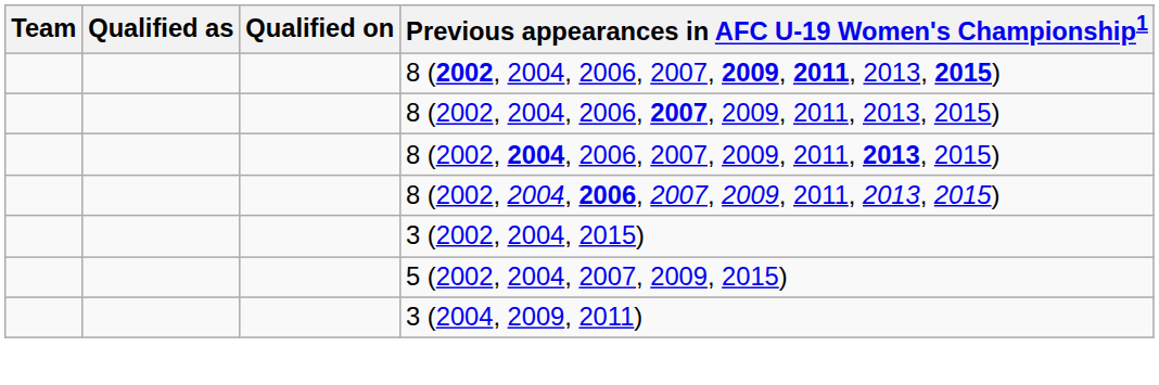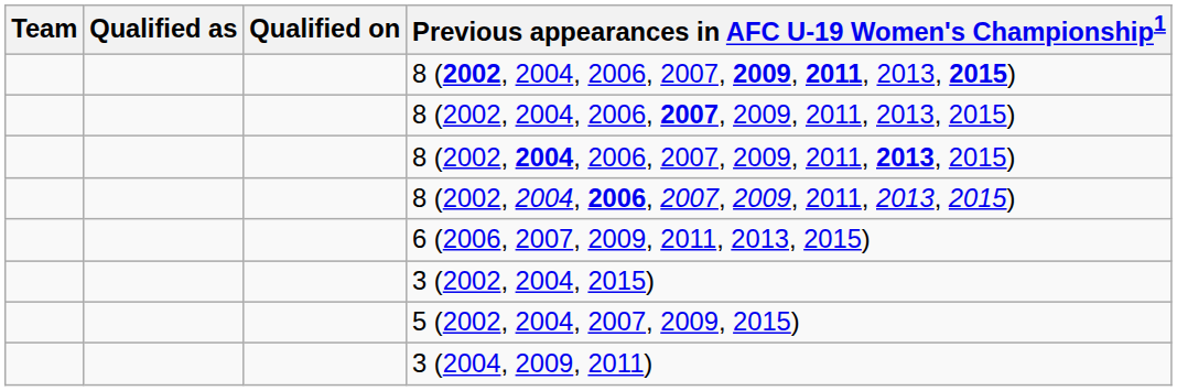 <table class="wikitable sortable">
 <tr>
 <th>Team</th>
 <th>Qualified as</th>
 <th>Qualified on</th>
 <th data-sort-type="number">Previous appearances in <a href='#'>AFC U-19 Women's Championship</a><sup><strong><a href='#'>1</a></strong></sup></th>
 </tr>
 <tr>
 <td></td>
 <td></td>
 <td></td>
 <td>8 (<strong><a href='#'>2002</a></strong>, <a href='#'>2004</a>, <a href='#'>2006</a>, <a href='#'>2007</a>, <strong><a href='#'>2009</a></strong>, <strong><a href='#'>2011</a></strong>, <a href='#'>2013</a>, <strong><a href='#'>2015</a></strong>)</td>
 </tr>
 <tr>
 <td></td>
 <td></td>
 <td></td>
 <td>8 (<a href='#'>2002</a>, <a href='#'>2004</a>, <a href='#'>2006</a>, <strong><a href='#'>2007</a></strong>, <a href='#'>2009</a>, <a href='#'>2011</a>, <a href='#'>2013</a>, <a href='#'>2015</a>)</td>
 </tr>
 <tr>
 <td></td>
 <td></td>
 <td></td>
 <td>8 (<a href='#'>2002</a>, <strong><a href='#'>2004</a></strong>, <a href='#'>2006</a>, <a href='#'>2007</a>, <a href='#'>2009</a>, <a href='#'>2011</a>, <strong><a href='#'>2013</a></strong>, <a href='#'>2015</a>)</td>
 </tr>
 <tr>
 <td></td>
 <td></td>
 <td></td>
 <td>8 (<a href='#'>2002</a>, <em><a href='#'>2004</a></em>, <strong><a href='#'>2006</a></strong>, <em><a href='#'>2007</a></em>, <em><a href='#'>2009</a></em>, <a href='#'>2011</a>, <em><a href='#'>2013</a></em>, <em><a href='#'>2015</a></em>)</td>
 </tr>
 <tr>
 <td></td>
 <td></td>
 <td></td>
+<td>6 (<a href='#'>2006</a>, <a href='#'>2007</a>, <a href='#'>2009</a>, <a href='#'>2011</a>, <a href='#'>2013</a>, <a href='#'>2015</a>)</td>
+</tr>
+<tr>
+<td></td>
+<td></td>
+<td></td>
 <td>3 (<a href='#'>2002</a>, <a href='#'>2004</a>, <a href='#'>2015</a>)</td>
 </tr>
 <tr>
 <td></td>
 <td></td>
 <td></td>
 <td>5 (<a href='#'>2002</a>, <a href='#'>2004</a>, <a href='#'>2007</a>, <a href='#'>2009</a>, <a href='#'>2015</a>)</td>
 </tr>
 <tr>
 <td></td>
 <td></td>
 <td></td>
 <td>3 (<a href='#'>2004</a>, <a href='#'>2009</a>, <a href='#'>2011</a>)</td>
 </tr>
 </table>
